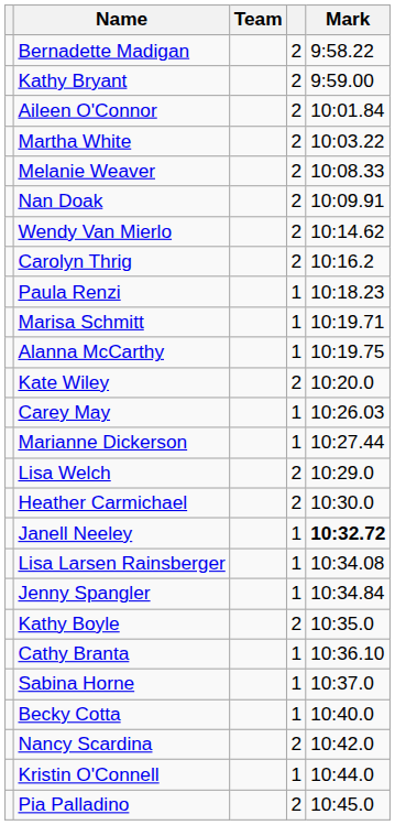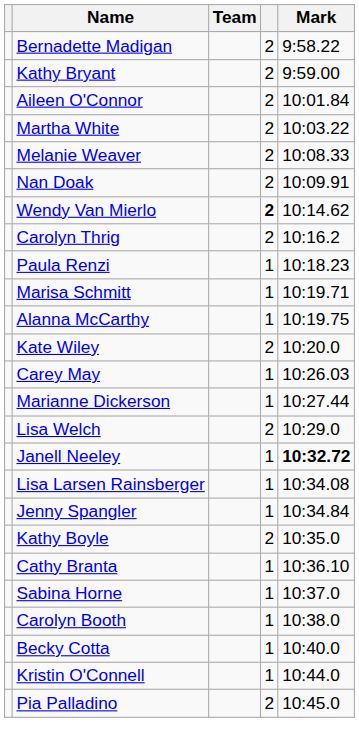 <table class=wikitable>
 <tr>
 <th></th>
 <th>Name</th>
 <th>Team</th>
 <th></th>
 <th>Mark</th>
 </tr>
 <tr>
 <td></td>
 <td><a href='#'>Bernadette Madigan</a></td>
 <td></td>
 <td>2</td>
 <td>9:58.22</td>
 </tr>
 <tr>
 <td></td>
 <td><a href='#'>Kathy Bryant</a></td>
 <td></td>
 <td>2</td>
 <td>9:59.00</td>
 </tr>
 <tr>
 <td></td>
 <td><a href='#'>Aileen O'Connor</a></td>
 <td></td>
 <td>2</td>
 <td>10:01.84</td>
 </tr>
 <tr>
 <td></td>
 <td><a href='#'>Martha White</a></td>
 <td></td>
 <td>2</td>
 <td>10:03.22</td>
 </tr>
 <tr>
 <td></td>
 <td><a href='#'>Melanie Weaver</a></td>
 <td></td>
 <td>2</td>
 <td>10:08.33</td>
 </tr>
 <tr>
 <td></td>
 <td><a href='#'>Nan Doak</a></td>
 <td></td>
 <td>2</td>
 <td>10:09.91</td>
 </tr>
 <tr>
 <td></td>
 <td><a href='#'>Wendy Van Mierlo</a></td>
 <td></td>
-<td>2</td>
+<td><strong>2</strong></td>
 <td>10:14.62</td>
 </tr>
 <tr>
 <td></td>
 <td><a href='#'>Carolyn Thrig</a></td>
 <td></td>
 <td>2</td>
 <td>10:16.2</td>
 </tr>
 <tr>
 <td></td>
 <td><a href='#'>Paula Renzi</a></td>
 <td></td>
 <td>1</td>
 <td>10:18.23</td>
 </tr>
 <tr>
 <td></td>
 <td><a href='#'>Marisa Schmitt</a></td>
 <td></td>
 <td>1</td>
 <td>10:19.71</td>
 </tr>
 <tr>
 <td></td>
 <td><a href='#'>Alanna McCarthy</a></td>
 <td></td>
 <td>1</td>
 <td>10:19.75</td>
 </tr>
 <tr>
 <td></td>
 <td><a href='#'>Kate Wiley</a></td>
 <td></td>
 <td>2</td>
 <td>10:20.0</td>
 </tr>
 <tr>
 <td></td>
 <td><a href='#'>Carey May</a></td>
 <td></td>
 <td>1</td>
 <td>10:26.03</td>
 </tr>
 <tr>
 <td></td>
 <td><a href='#'>Marianne Dickerson</a></td>
 <td></td>
 <td>1</td>
 <td>10:27.44</td>
 </tr>
 <tr>
 <td></td>
 <td><a href='#'>Lisa Welch</a></td>
 <td></td>
 <td>2</td>
 <td>10:29.0</td>
 </tr>
 <tr>
 <td></td>
-<td><a href='#'>Heather Carmichael</a></td>
-<td></td>
-<td>2</td>
-<td>10:30.0</td>
-</tr>
-<tr>
-<td></td>
 <td><a href='#'>Janell Neeley</a></td>
 <td></td>
 <td>1</td>
 <td><strong>10:32.72</strong></td>
 </tr>
 <tr>
 <td></td>
 <td><a href='#'>Lisa Larsen Rainsberger</a></td>
 <td></td>
 <td>1</td>
 <td>10:34.08</td>
 </tr>
 <tr>
 <td></td>
 <td><a href='#'>Jenny Spangler</a></td>
 <td></td>
 <td>1</td>
 <td>10:34.84</td>
 </tr>
 <tr>
 <td></td>
 <td><a href='#'>Kathy Boyle</a></td>
 <td></td>
 <td>2</td>
 <td>10:35.0</td>
 </tr>
 <tr>
 <td></td>
 <td><a href='#'>Cathy Branta</a></td>
 <td></td>
 <td>1</td>
 <td>10:36.10</td>
 </tr>
 <tr>
 <td></td>
 <td><a href='#'>Sabina Horne</a></td>
 <td></td>
 <td>1</td>
 <td>10:37.0</td>
 </tr>
 <tr>
 <td></td>
+<td><a href='#'>Carolyn Booth</a></td>
+<td></td>
+<td>1</td>
+<td>10:38.0</td>
+</tr>
+<tr>
+<td></td>
 <td><a href='#'>Becky Cotta</a></td>
 <td></td>
 <td>1</td>
 <td>10:40.0</td>
-</tr>
-<tr>
-<td></td>
-<td><a href='#'>Nancy Scardina</a></td>
-<td></td>
-<td>2</td>
-<td>10:42.0</td>
 </tr>
 <tr>
 <td></td>
 <td><a href='#'>Kristin O'Connell</a></td>
 <td></td>
 <td>1</td>
 <td>10:44.0</td>
 </tr>
 <tr>
 <td></td>
 <td><a href='#'>Pia Palladino</a></td>
 <td></td>
 <td>2</td>
 <td>10:45.0</td>
 </tr>
 </table>
